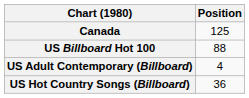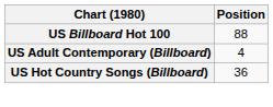 <table class="wikitable sortable plainrowheaders">
 <tr>
 <th>Chart (1980)</th>
 <th>Position</th>
-</tr>
-<tr>
-<th scope="row">Canada</th>
-<td style="text-align:center;">125</td>
 </tr>
 <tr>
 <th scope="row">US <em>Billboard</em> Hot 100</th>
 <td style="text-align:center;">88</td>
 </tr>
 <tr>
 <th scope="row">US Adult Contemporary (<em>Billboard</em>)</th>
 <td style="text-align:center;">4</td>
 </tr>
 <tr>
 <th scope="row">US Hot Country Songs (<em>Billboard</em>)</th>
 <td style="text-align:center;">36</td>
 </tr>
 </table>
